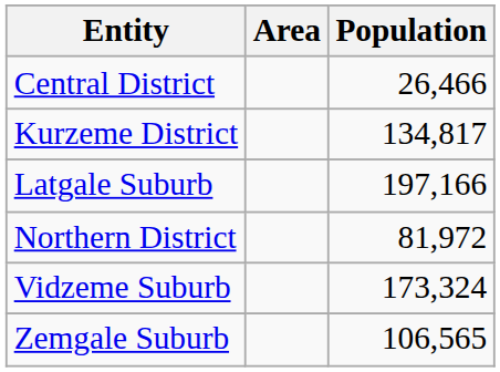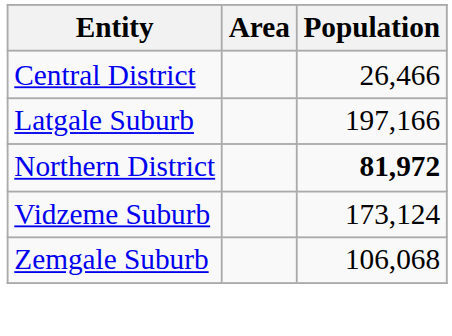 <table class="wikitable sortable" style="float: right; margin: 0 0 1em 1em;">
 <tr>
 <th>Entity</th>
 <th>Area</th>
 <th>Population</th>
 </tr>
 <tr>
 <td><a href='#'>Central District</a></td>
 <td style="text-align: center;"></td>
 <td style="text-align: right;">26,466</td>
 </tr>
 <tr>
-<td><a href='#'>Kurzeme District</a></td>
-<td style="text-align: center;"></td>
-<td style="text-align: right;">134,817</td>
-</tr>
-<tr>
 <td><a href='#'>Latgale Suburb</a></td>
 <td style="text-align: center;"></td>
 <td style="text-align: right;">197,166</td>
 </tr>
 <tr>
 <td><a href='#'>Northern District</a></td>
 <td style="text-align: center;"></td>
-<td style="text-align: right;">81,972</td>
+<td style="text-align: right;"><strong>81,972</strong></td>
 </tr>
 <tr>
 <td><a href='#'>Vidzeme Suburb</a></td>
 <td style="text-align: center;"></td>
-<td style="text-align: right;">173,324</td>
+<td style="text-align: right;">173,124</td>
 </tr>
 <tr>
 <td><a href='#'>Zemgale Suburb</a></td>
 <td style="text-align: center;"></td>
-<td style="text-align: right;">106,565</td>
+<td style="text-align: right;">106,068</td>
 </tr>
 </table>
